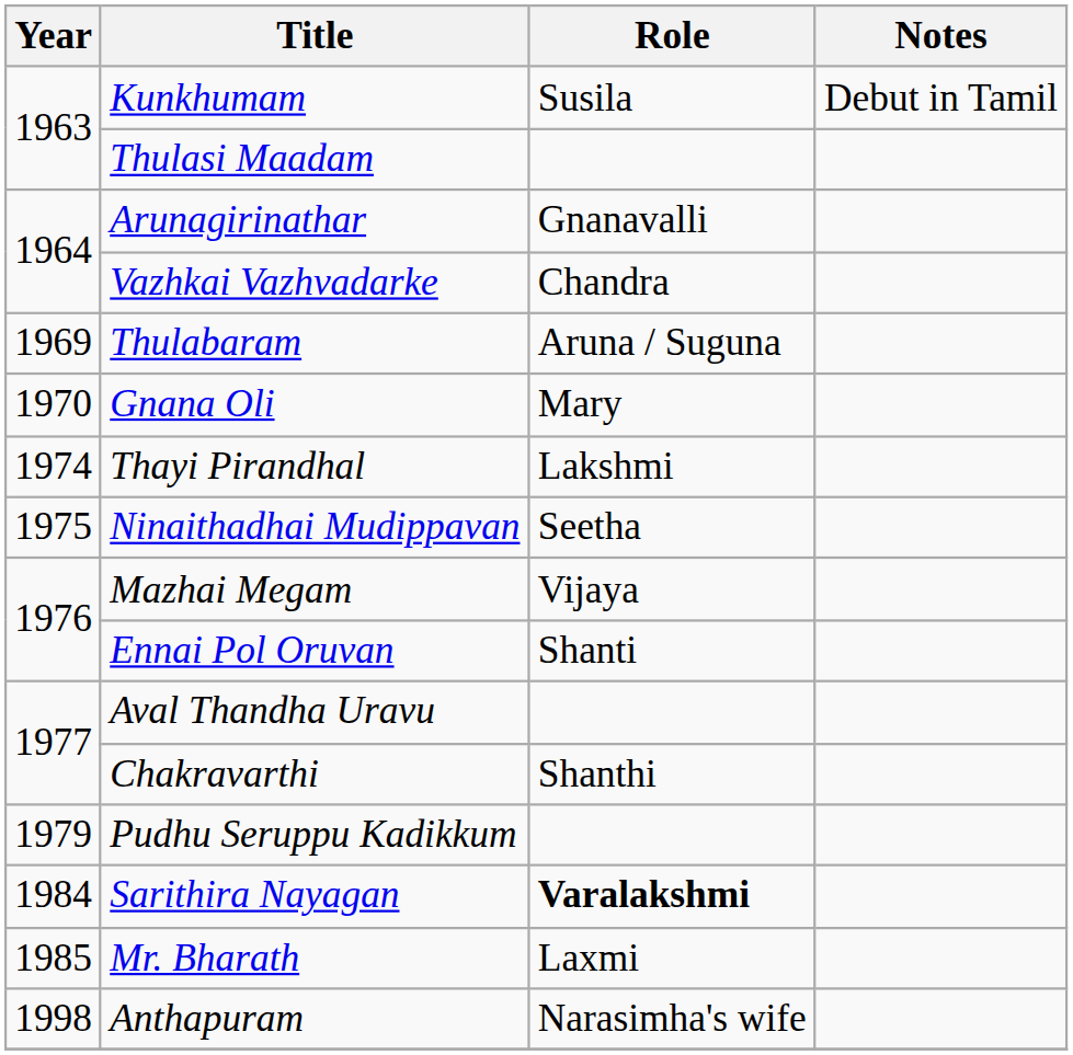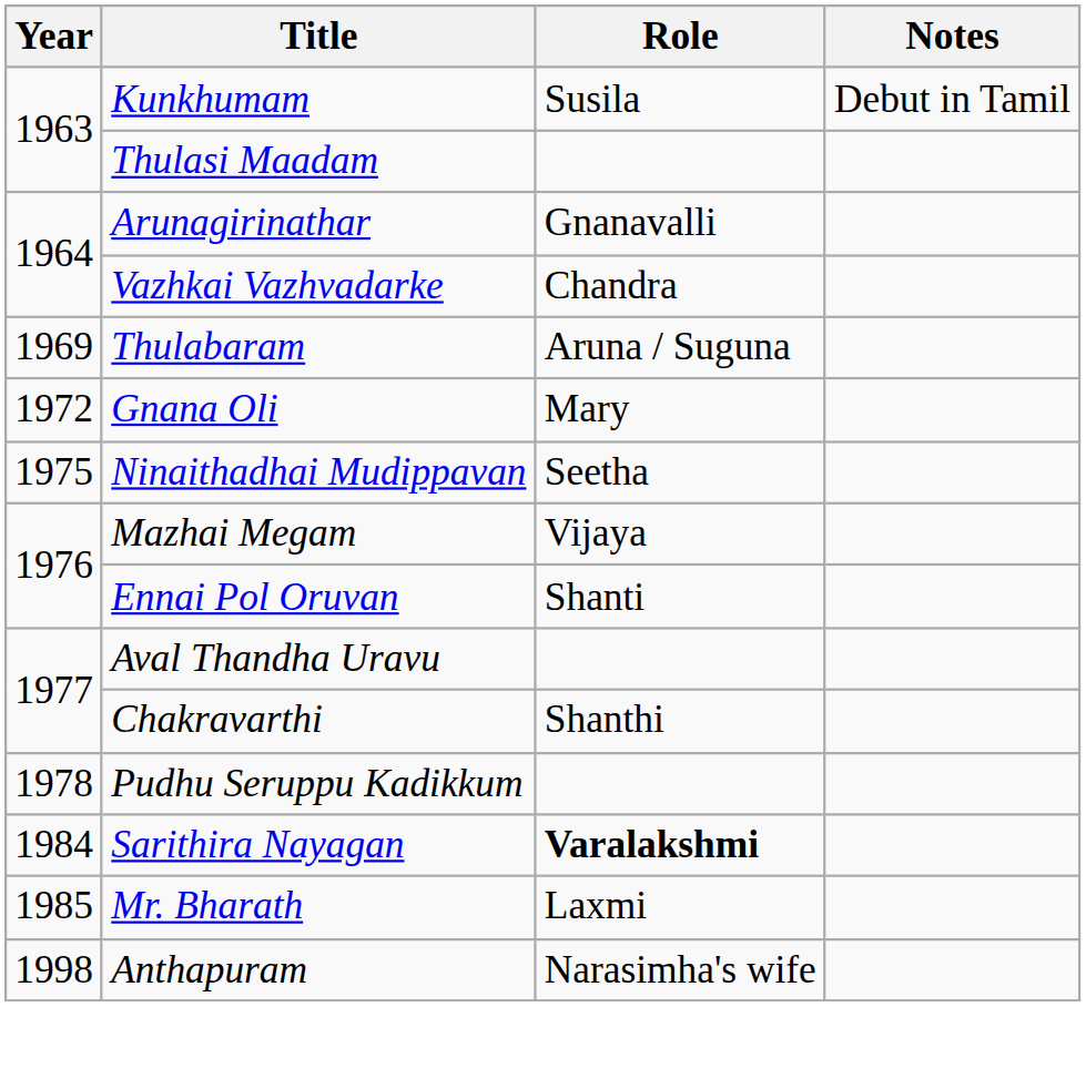 <table class="wikitable sortable">
 <tr>
 <th>Year</th>
 <th>Title</th>
 <th>Role</th>
 <th class="unsortable">Notes</th>
 </tr>
 <tr>
 <td rowspan=2>1963</td>
 <td><em><a href='#'>Kunkhumam</a></em></td>
 <td>Susila</td>
 <td>Debut in Tamil</td>
 </tr>
 <tr>
 <td><em><a href='#'>Thulasi Maadam</a></em></td>
 <td></td>
 <td></td>
 </tr>
 <tr>
 <td rowspan=2>1964</td>
 <td><em><a href='#'>Arunagirinathar</a></em></td>
 <td>Gnanavalli</td>
 <td></td>
 </tr>
 <tr>
 <td><em><a href='#'>Vazhkai Vazhvadarke</a></em></td>
 <td>Chandra</td>
 <td></td>
 </tr>
 <tr>
 <td>1969</td>
 <td><em><a href='#'>Thulabaram</a></em></td>
 <td>Aruna / Suguna</td>
 <td></td>
 </tr>
 <tr>
-<td>1970</td>
+<td>1972</td>
 <td><em><a href='#'>Gnana Oli</a></em></td>
 <td>Mary</td>
-<td></td>
-</tr>
-<tr>
-<td>1974</td>
-<td><em>Thayi Pirandhal</em></td>
-<td>Lakshmi</td>
 <td></td>
 </tr>
 <tr>
 <td>1975</td>
 <td><em><a href='#'>Ninaithadhai Mudippavan</a></em></td>
 <td>Seetha</td>
 <td></td>
 </tr>
 <tr>
 <td rowspan=2>1976</td>
 <td><em>Mazhai Megam</em></td>
 <td>Vijaya</td>
 <td></td>
 </tr>
 <tr>
 <td><em><a href='#'>Ennai Pol Oruvan</a></em></td>
 <td>Shanti</td>
 <td></td>
 </tr>
 <tr>
 <td rowspan=2>1977</td>
 <td><em>Aval Thandha Uravu</em></td>
 <td></td>
 <td></td>
 </tr>
 <tr>
 <td><em>Chakravarthi</em></td>
 <td>Shanthi</td>
 <td></td>
 </tr>
 <tr>
-<td>1979</td>
+<td>1978</td>
 <td><em>Pudhu Seruppu Kadikkum</em></td>
 <td></td>
 <td></td>
 </tr>
 <tr>
 <td>1984</td>
 <td><em><a href='#'>Sarithira Nayagan</a></em></td>
 <td><strong>Varalakshmi</strong></td>
 <td></td>
 </tr>
 <tr>
 <td>1985</td>
 <td><em><a href='#'>Mr. Bharath</a></em></td>
 <td>Laxmi</td>
 <td></td>
 </tr>
 <tr>
 <td>1998</td>
 <td><em>Anthapuram</em></td>
 <td>Narasimha's wife</td>
 <td></td>
 </tr>
 <tr>
 </tr>
 </table>
